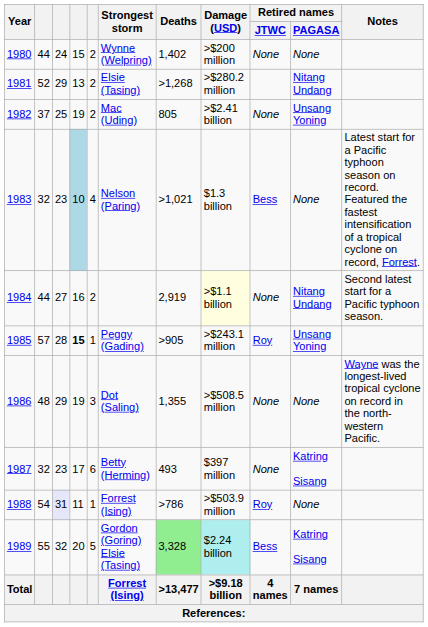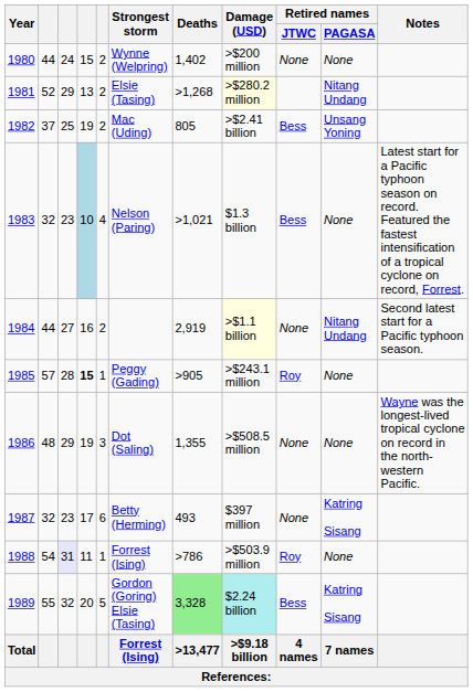 <table class="wikitable sortable">
 <tr>
 <th rowspan=2>Year</th>
 <th rowspan=2></th>
 <th rowspan=2></th>
 <th rowspan=2></th>
 <th rowspan=2></th>
 <th rowspan=2>Strongest storm</th>
 <th rowspan=2>Deaths</th>
 <th rowspan=2>Damage <br> (<a href='#'>USD</a>)</th>
 <th colspan=2>Retired names</th>
 <th rowspan=2>Notes</th>
 </tr>
 <tr>
 <th><a href='#'>JTWC</a></th>
 <th><a href='#'>PAGASA</a></th>
 </tr>
 <tr>
 <td><a href='#'>1980</a></td>
 <td>44</td>
 <td>24</td>
 <td>15</td>
 <td>2</td>
 <td> <a href='#'>Wynne (Welpring)</a></td>
 <td>1,402</td>
 <td>>$200 million</td>
 <td><em>None</em></td>
 <td><em>None</em></td>
 <td></td>
 </tr>
 <tr>
 <td><a href='#'>1981</a></td>
 <td>52</td>
 <td>29</td>
 <td>13</td>
 <td>2</td>
 <td> <a href='#'>Elsie (Tasing)</a></td>
 <td>>1,268</td>
-<td>>$280.2 million</td>
+<td style="background: lightyellow;">>$280.2 million</td>
 <td></td>
 <td> <a href='#'>Nitang</a><br> <a href='#'>Undang</a></td>
 <td></td>
 </tr>
 <tr>
 <td><a href='#'>1982</a></td>
 <td>37</td>
 <td>25</td>
 <td>19</td>
 <td>2</td>
 <td> <a href='#'>Mac (Uding)</a></td>
 <td>805</td>
 <td>>$2.41 billion</td>
-<td><em>None</em></td>
+<td> <a href='#'>Bess</a></td>
 <td> <a href='#'>Unsang</a><br> <a href='#'>Yoning</a></td>
 <td></td>
 </tr>
 <tr>
 <td><a href='#'>1983</a></td>
 <td>32</td>
 <td>23</td>
 <td style="background: lightblue;">10</td>
 <td>4</td>
 <td> <a href='#'>Nelson (Paring)</a></td>
 <td>>1,021</td>
 <td>$1.3 billion</td>
 <td> <a href='#'>Bess</a></td>
 <td><em>None</em></td>
 <td>Latest start for a Pacific typhoon season on record.<br>Featured the fastest intensification of a tropical cyclone on record, <a href='#'>Forrest</a>.</td>
 </tr>
 <tr>
 <td><a href='#'>1984</a></td>
 <td>44</td>
 <td>27</td>
 <td>16</td>
 <td>2</td>
 <td></td>
 <td>2,919</td>
 <td style="background: lightyellow;">>$1.1 billion</td>
 <td><em>None</em></td>
 <td> <a href='#'>Nitang</a><br> <a href='#'>Undang</a></td>
 <td>Second latest start for a Pacific typhoon season.</td>
 </tr>
 <tr>
 <td><a href='#'>1985</a></td>
 <td>57</td>
 <td>28</td>
 <td><strong>15</strong></td>
 <td>1</td>
 <td> <a href='#'>Peggy (Gading)</a></td>
 <td>>905</td>
 <td>>$243.1 million</td>
 <td> <a href='#'>Roy</a></td>
-<td> <a href='#'>Unsang</a><br> <a href='#'>Yoning</a></td>
+<td><em>None</em></td>
 <td></td>
 </tr>
 <tr>
 <td><a href='#'>1986</a></td>
 <td>48</td>
 <td>29</td>
 <td>19</td>
 <td>3</td>
 <td> <a href='#'>Dot (Saling)</a></td>
 <td>1,355</td>
 <td>>$508.5 million</td>
 <td><em>None</em></td>
 <td><em>None</em></td>
 <td><a href='#'>Wayne</a> was the longest-lived tropical cyclone on record in the north-western Pacific.</td>
 </tr>
 <tr>
 <td><a href='#'>1987</a></td>
 <td>32</td>
 <td>23</td>
 <td>17</td>
 <td>6</td>
 <td> <a href='#'>Betty (Herming)</a></td>
 <td>493</td>
 <td>$397 million</td>
 <td><em>None</em></td>
 <td> <a href='#'>Katring</a><br><br> <a href='#'>Sisang</a></td>
 <td></td>
 </tr>
 <tr>
 <td><a href='#'>1988</a></td>
 <td>54</td>
 <td style="background: lavender;">31</td>
 <td>11</td>
 <td>1</td>
 <td> <a href='#'>Forrest (Ising)</a></td>
 <td>>786</td>
 <td>>$503.9 million</td>
 <td> <a href='#'>Roy</a></td>
 <td><em>None</em></td>
 <td></td>
 </tr>
 <tr>
 <td><a href='#'>1989</a></td>
 <td>55</td>
 <td>32</td>
 <td>20</td>
 <td>5</td>
 <td> <a href='#'>Gordon (Goring)</a><br> <a href='#'>Elsie (Tasing)</a></td>
 <td style="background: lightgreen;">3,328</td>
 <td style="background: paleturquoise;">$2.24 billion</td>
 <td> <a href='#'>Bess</a></td>
 <td> <a href='#'>Katring</a><br><br> <a href='#'>Sisang</a></td>
 <td></td>
 </tr>
 <tr class="sortbottom">
 <th>Total</th>
 <th></th>
 <th></th>
 <th></th>
 <th></th>
 <th> <a href='#'>Forrest (Ising)</a></th>
 <th>>13,477</th>
 <th>>$9.18 billion</th>
 <th>4 names</th>
 <th>7 names</th>
 <th></th>
 </tr>
 <tr>
 <th colspan=11>References:</th>
 </tr>
 </table>
